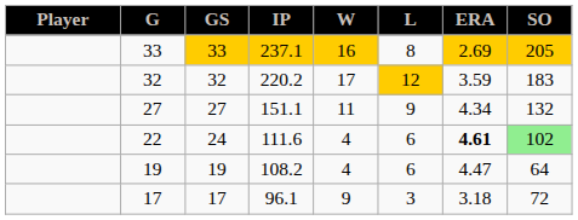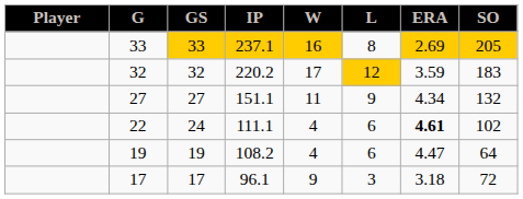 <table class="wikitable sortable">
 <tr>
 <th style="background:#000; color:#c9c0bb; width:16%;">Player</th>
 <th style="background:#000; color:#c9c0bb; width:9%;">G</th>
 <th style="background:#000; color:#c9c0bb; width:9%;">GS</th>
 <th style="background:#000; color:#c9c0bb; width:9%;">IP</th>
 <th style="background:#000; color:#c9c0bb; width:9%;">W</th>
 <th style="background:#000; color:#c9c0bb; width:9%;">L</th>
 <th style="background:#000; color:#c9c0bb; width:9%;">ERA</th>
 <th style="background:#000; color:#c9c0bb; width:9%;">SO</th>
 </tr>
 <tr style="text-align:center;">
 <td></td>
 <td>33</td>
 <td bgcolor="#FFCC00">33</td>
 <td bgcolor="#FFCC00">237.1</td>
 <td bgcolor="FFCC00">16</td>
 <td>8</td>
 <td bgcolor="#FFCC00">2.69</td>
 <td bgcolor="#FFCCOO">205</td>
 </tr>
 <tr style="text-align:center;">
 <td></td>
 <td>32</td>
 <td>32</td>
 <td>220.2</td>
 <td>17</td>
 <td bgcolor="#FFCC00">12</td>
 <td>3.59</td>
 <td>183</td>
 </tr>
 <tr style="text-align:center;">
 <td></td>
 <td>27</td>
 <td>27</td>
 <td>151.1</td>
 <td>11</td>
 <td>9</td>
 <td>4.34</td>
 <td>132</td>
 </tr>
 <tr style="text-align:center;">
 <td></td>
 <td>22</td>
 <td>24</td>
-<td>111.6</td>
+<td>111.1</td>
 <td>4</td>
 <td>6</td>
 <td><strong>4.61</strong></td>
-<td style="background: lightgreen;">102</td>
+<td>102</td>
 </tr>
 <tr style="text-align:center;">
 <td></td>
 <td>19</td>
 <td>19</td>
 <td>108.2</td>
 <td>4</td>
 <td>6</td>
 <td>4.47</td>
 <td>64</td>
 </tr>
 <tr style="text-align:center;">
 <td></td>
 <td>17</td>
 <td>17</td>
 <td>96.1</td>
 <td>9</td>
 <td>3</td>
 <td>3.18</td>
 <td>72</td>
 </tr>
 </table>
